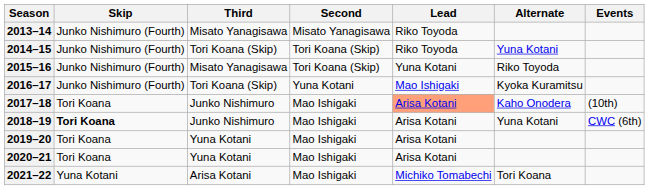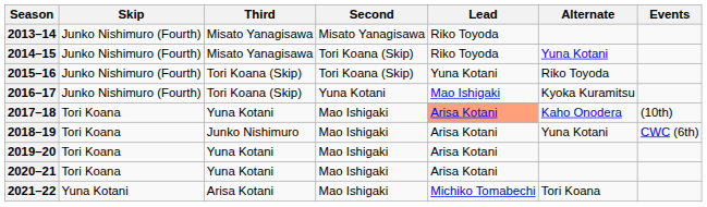 <table class="wikitable">
 <tr>
 <th scope="col">Season</th>
 <th scope="col">Skip</th>
 <th scope="col">Third</th>
 <th scope="col">Second</th>
 <th scope="col">Lead</th>
 <th scope="col">Alternate</th>
 <th scope="col">Events</th>
 </tr>
 <tr>
 <th scope="row">2013–14</th>
 <td>Junko Nishimuro (Fourth)</td>
 <td>Misato Yanagisawa</td>
 <td>Misato Yanagisawa</td>
 <td>Riko Toyoda</td>
 <td></td>
 <td></td>
 </tr>
 <tr>
 <th scope="row">2014–15</th>
 <td>Junko Nishimuro (Fourth)</td>
-<td>Tori Koana (Skip)</td>
+<td>Misato Yanagisawa</td>
 <td>Tori Koana (Skip)</td>
 <td>Riko Toyoda</td>
 <td><a href='#'>Yuna Kotani</a></td>
 <td></td>
 </tr>
 <tr>
 <th scope="row">2015–16</th>
 <td>Junko Nishimuro (Fourth)</td>
-<td>Misato Yanagisawa</td>
+<td>Tori Koana (Skip)</td>
 <td>Tori Koana (Skip)</td>
 <td>Yuna Kotani</td>
 <td>Riko Toyoda</td>
 <td></td>
 </tr>
 <tr>
 <th scope="row">2016–17</th>
 <td>Junko Nishimuro (Fourth)</td>
 <td>Tori Koana (Skip)</td>
 <td>Yuna Kotani</td>
 <td><a href='#'>Mao Ishigaki</a></td>
 <td>Kyoka Kuramitsu</td>
 <td></td>
 </tr>
 <tr>
 <th scope="row">2017–18</th>
 <td>Tori Koana</td>
-<td>Junko Nishimuro</td>
+<td>Yuna Kotani</td>
 <td>Mao Ishigaki</td>
 <td style="background: lightsalmon;"><a href='#'>Arisa Kotani</a></td>
 <td><a href='#'>Kaho Onodera</a></td>
 <td> (10th)</td>
 </tr>
 <tr>
 <th scope="row">2018–19</th>
-<td><strong>Tori Koana</strong></td>
+<td>Tori Koana</td>
 <td>Junko Nishimuro</td>
 <td>Mao Ishigaki</td>
 <td>Arisa Kotani</td>
 <td>Yuna Kotani</td>
 <td><a href='#'>CWC</a> (6th)</td>
 </tr>
 <tr>
 <th scope="row">2019–20</th>
 <td>Tori Koana</td>
 <td>Yuna Kotani</td>
 <td>Mao Ishigaki</td>
 <td>Arisa Kotani</td>
 <td></td>
 <td></td>
 </tr>
 <tr>
 <th scope="row">2020–21</th>
 <td>Tori Koana</td>
 <td>Yuna Kotani</td>
 <td>Mao Ishigaki</td>
 <td>Arisa Kotani</td>
 <td></td>
 <td></td>
 </tr>
 <tr>
 <th scope="row">2021–22</th>
 <td>Yuna Kotani</td>
 <td>Arisa Kotani</td>
 <td>Mao Ishigaki</td>
 <td><a href='#'>Michiko Tomabechi</a></td>
 <td>Tori Koana</td>
 <td></td>
 </tr>
 </table>
